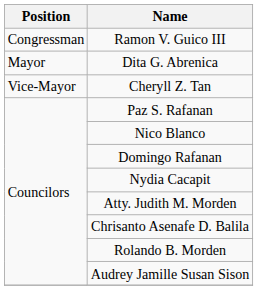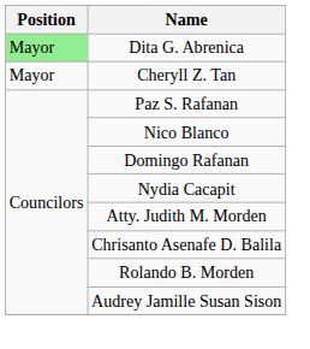 <table class="wikitable" style="line-height:1.20em; font-size:100%;">
 <tr>
 <th>Position</th>
 <th>Name</th>
 </tr>
 <tr>
-<td>Congressman</td>
-<td style="text-align:center;">Ramon V. Guico III</td>
+<td style="background: lightgreen;">Mayor</td>
+<td style="text-align:center;">Dita G. Abrenica</td>
 </tr>
 <tr>
 <td>Mayor</td>
-<td style="text-align:center;">Dita G. Abrenica</td>
-</tr>
-<tr>
-<td>Vice-Mayor</td>
 <td style="text-align:center;">Cheryll Z. Tan</td>
 </tr>
 <tr>
 <td rowspan=8>Councilors</td>
 <td style="text-align:center;">Paz S. Rafanan</td>
 </tr>
 <tr>
 <td style="text-align:center;">Nico Blanco</td>
 </tr>
 <tr>
 <td style="text-align:center;">Domingo Rafanan</td>
 </tr>
 <tr>
 <td style="text-align:center;">Nydia Cacapit</td>
 </tr>
 <tr>
 <td style="text-align:center;">Atty. Judith M. Morden</td>
 </tr>
 <tr>
 <td style="text-align:center;">Chrisanto Asenafe D. Balila</td>
 </tr>
 <tr>
 <td style="text-align:center;">Rolando B. Morden</td>
 </tr>
 <tr>
 <td style="text-align:center;">Audrey Jamille Susan Sison</td>
 </tr>
 <tr>
 </tr>
 </table>
